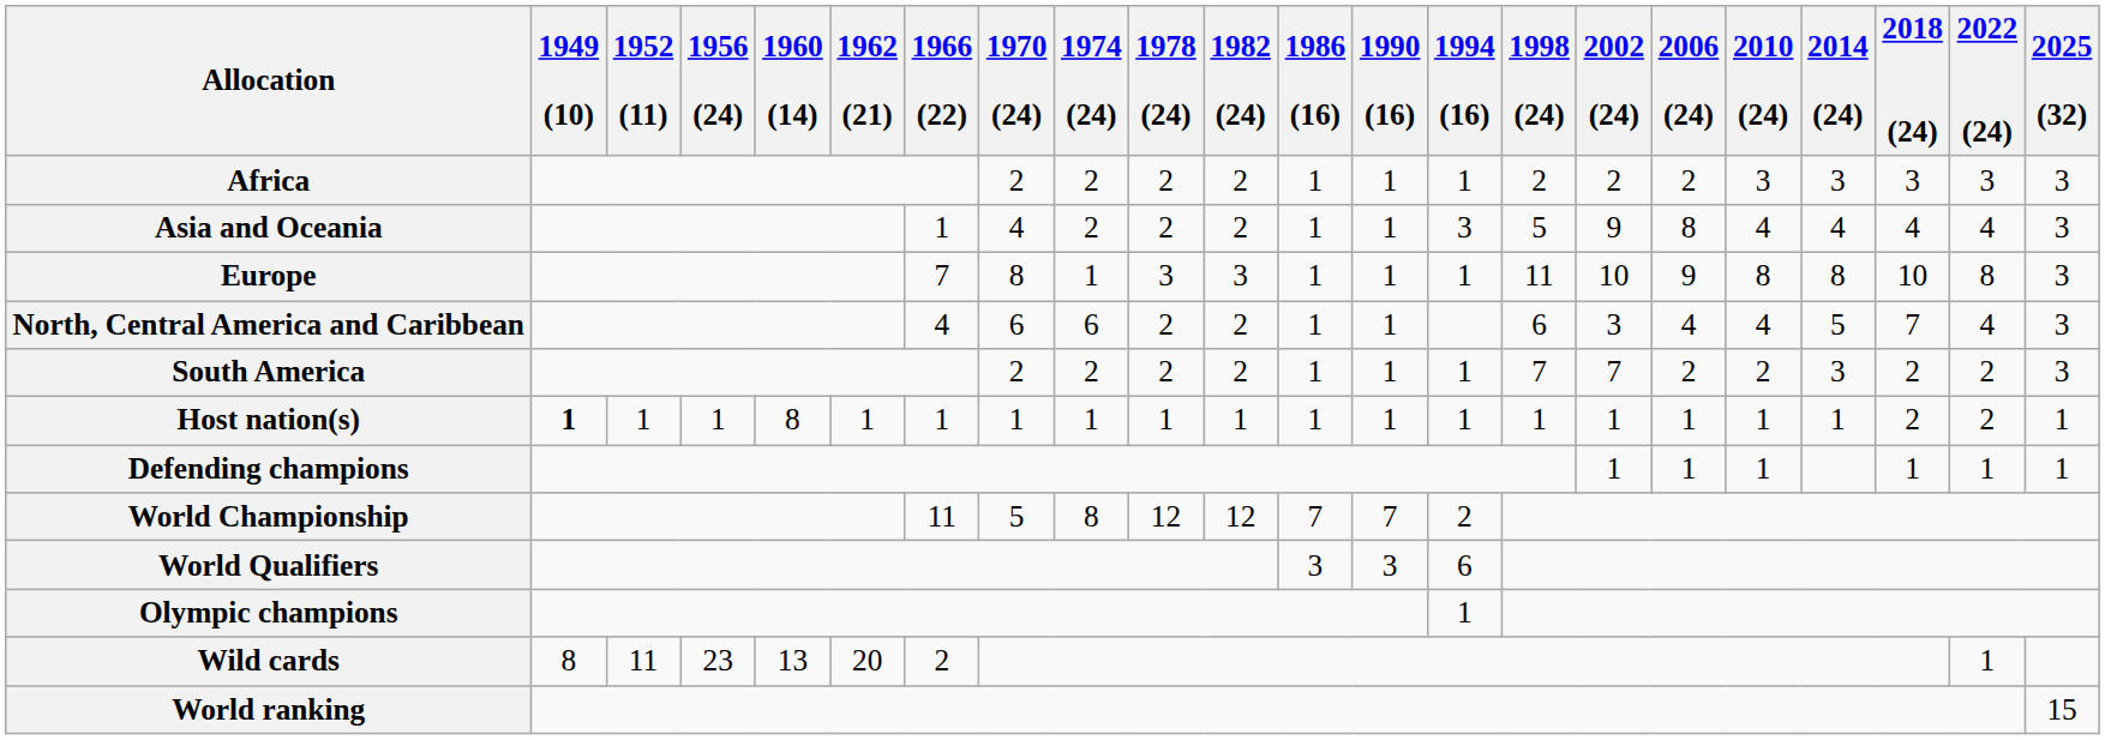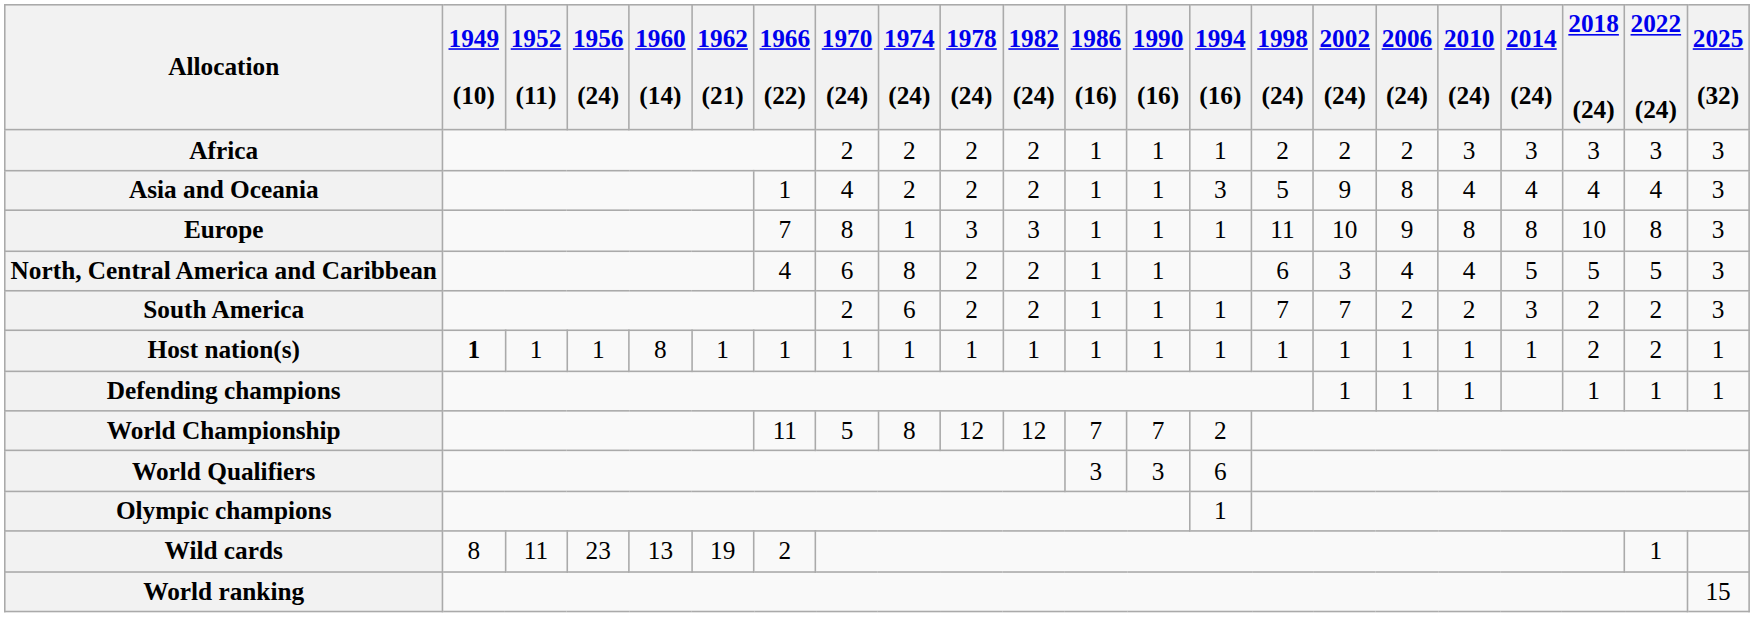 <table class="wikitable" style="text-align:center">
 <tr>
 <th>Allocation</th>
 <th><a href='#'>1949</a><br><br>(10)</th>
 <th><a href='#'>1952</a><br><br>(11)</th>
 <th><a href='#'>1956</a><br><br>(24)</th>
 <th><a href='#'>1960</a><br><br>(14)</th>
 <th><a href='#'>1962</a><br><br>(21)</th>
 <th><a href='#'>1966</a><br><br>(22)</th>
 <th><a href='#'>1970</a><br><br>(24)</th>
 <th><a href='#'>1974</a><br><br>(24)</th>
 <th><a href='#'>1978</a><br><br>(24)</th>
 <th><a href='#'>1982</a><br><br>(24)</th>
 <th><a href='#'>1986</a><br><br>(16)</th>
 <th><a href='#'>1990</a><br><br>(16)</th>
 <th><a href='#'>1994</a><br><br>(16)</th>
 <th><a href='#'>1998</a><br><br>(24)</th>
 <th><a href='#'>2002</a><br><br>(24)</th>
 <th><a href='#'>2006</a><br><br>(24)</th>
 <th><a href='#'>2010</a><br><br>(24)</th>
 <th><a href='#'>2014</a><br><br>(24)</th>
 <th><a href='#'>2018</a><br><br><br>(24)</th>
 <th><a href='#'>2022</a><br><br><br>(24)</th>
 <th><a href='#'>2025</a><br><br>(32)</th>
 </tr>
 <tr>
 <th>Africa</th>
 <td colspan="6"></td>
 <td>2</td>
 <td>2</td>
 <td>2</td>
 <td>2</td>
 <td>1</td>
 <td>1</td>
 <td>1</td>
 <td>2</td>
 <td>2</td>
 <td>2</td>
 <td>3</td>
 <td>3</td>
 <td>3</td>
 <td>3</td>
 <td>3</td>
 </tr>
 <tr>
 <th>Asia and Oceania</th>
 <td colspan="5"></td>
 <td>1</td>
 <td>4</td>
 <td>2</td>
 <td>2</td>
 <td>2</td>
 <td>1</td>
 <td>1</td>
 <td>3</td>
 <td>5</td>
 <td>9</td>
 <td>8</td>
 <td>4</td>
 <td>4</td>
 <td>4</td>
 <td>4</td>
 <td>3</td>
 </tr>
 <tr>
 <th>Europe</th>
 <td colspan="5"></td>
 <td>7</td>
 <td>8</td>
 <td>1</td>
 <td>3</td>
 <td>3</td>
 <td>1</td>
 <td>1</td>
 <td>1</td>
 <td>11</td>
 <td>10</td>
 <td>9</td>
 <td>8</td>
 <td>8</td>
 <td>10</td>
 <td>8</td>
 <td>3</td>
 </tr>
 <tr>
 <th>North, Central America and Caribbean</th>
 <td colspan="5"></td>
 <td>4</td>
 <td>6</td>
-<td>6</td>
+<td>8</td>
 <td>2</td>
 <td>2</td>
 <td>1</td>
 <td>1</td>
 <td></td>
 <td>6</td>
 <td>3</td>
 <td>4</td>
 <td>4</td>
 <td>5</td>
-<td>7</td>
-<td>4</td>
+<td>5</td>
+<td>5</td>
 <td>3</td>
 </tr>
 <tr>
 <th>South America</th>
 <td colspan="6"></td>
 <td>2</td>
-<td>2</td>
+<td>6</td>
 <td>2</td>
 <td>2</td>
 <td>1</td>
 <td>1</td>
 <td>1</td>
 <td>7</td>
 <td>7</td>
 <td>2</td>
 <td>2</td>
 <td>3</td>
 <td>2</td>
 <td>2</td>
 <td>3</td>
 </tr>
 <tr>
 <th>Host nation(s)</th>
 <td><strong>1</strong></td>
 <td>1</td>
 <td>1</td>
 <td>8</td>
 <td>1</td>
 <td>1</td>
 <td>1</td>
 <td>1</td>
 <td>1</td>
 <td>1</td>
 <td>1</td>
 <td>1</td>
 <td>1</td>
 <td>1</td>
 <td>1</td>
 <td>1</td>
 <td>1</td>
 <td>1</td>
 <td>2</td>
 <td>2</td>
 <td>1</td>
 </tr>
 <tr>
 <th>Defending champions</th>
 <td colspan="14"></td>
 <td>1</td>
 <td>1</td>
 <td>1</td>
 <td></td>
 <td>1</td>
 <td>1</td>
 <td>1</td>
 </tr>
 <tr>
 <th>World Championship</th>
 <td colspan="5"></td>
 <td>11</td>
 <td>5</td>
 <td>8</td>
 <td>12</td>
 <td>12</td>
 <td>7</td>
 <td>7</td>
 <td>2</td>
 <td colspan="8"></td>
 </tr>
 <tr>
 <th>World Qualifiers</th>
 <td colspan="10"></td>
 <td>3</td>
 <td>3</td>
 <td>6</td>
 <td colspan="8"></td>
 </tr>
 <tr>
 <th>Olympic champions</th>
 <td colspan="12"></td>
 <td>1</td>
 <td colspan="8"></td>
 </tr>
 <tr>
 <th>Wild cards</th>
 <td>8</td>
 <td>11</td>
 <td>23</td>
 <td>13</td>
-<td>20</td>
+<td>19</td>
 <td>2</td>
 <td colspan="13"></td>
 <td>1</td>
 <td></td>
 </tr>
 <tr>
 <th>World ranking</th>
 <td colspan="20"></td>
 <td>15</td>
 </tr>
 </table>
